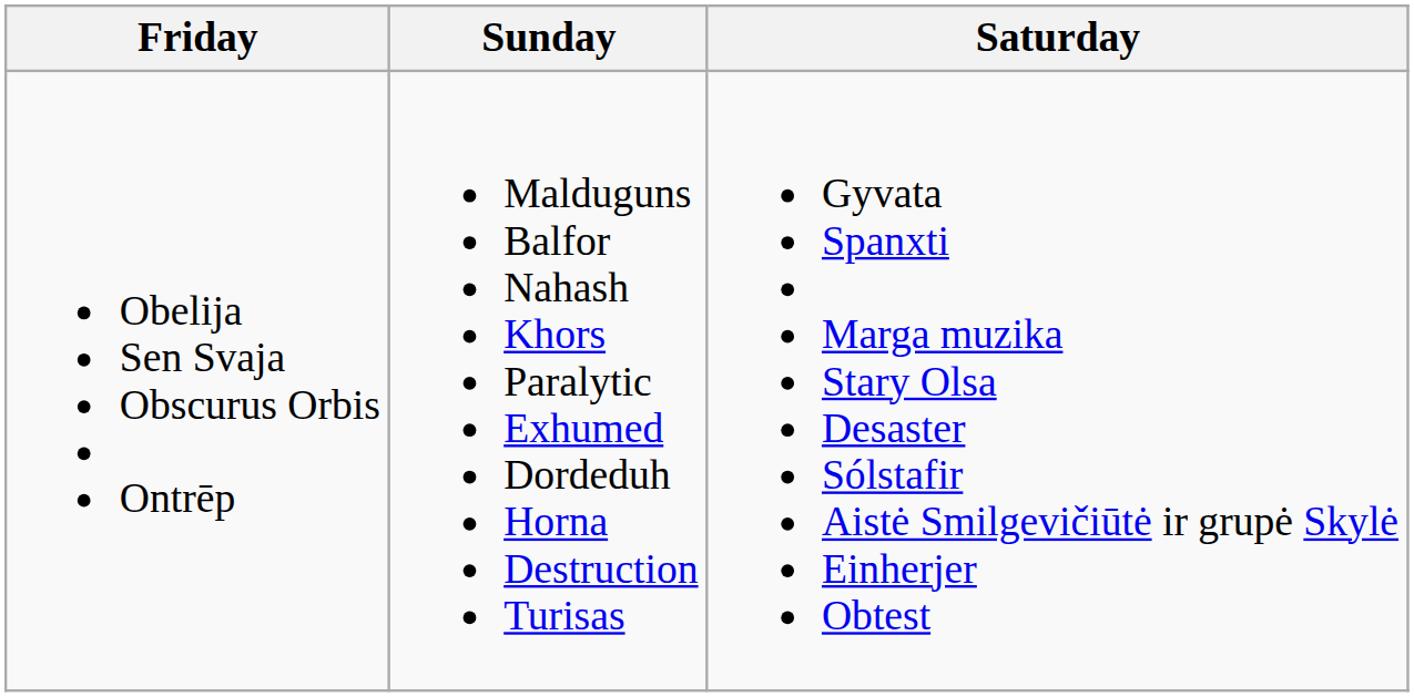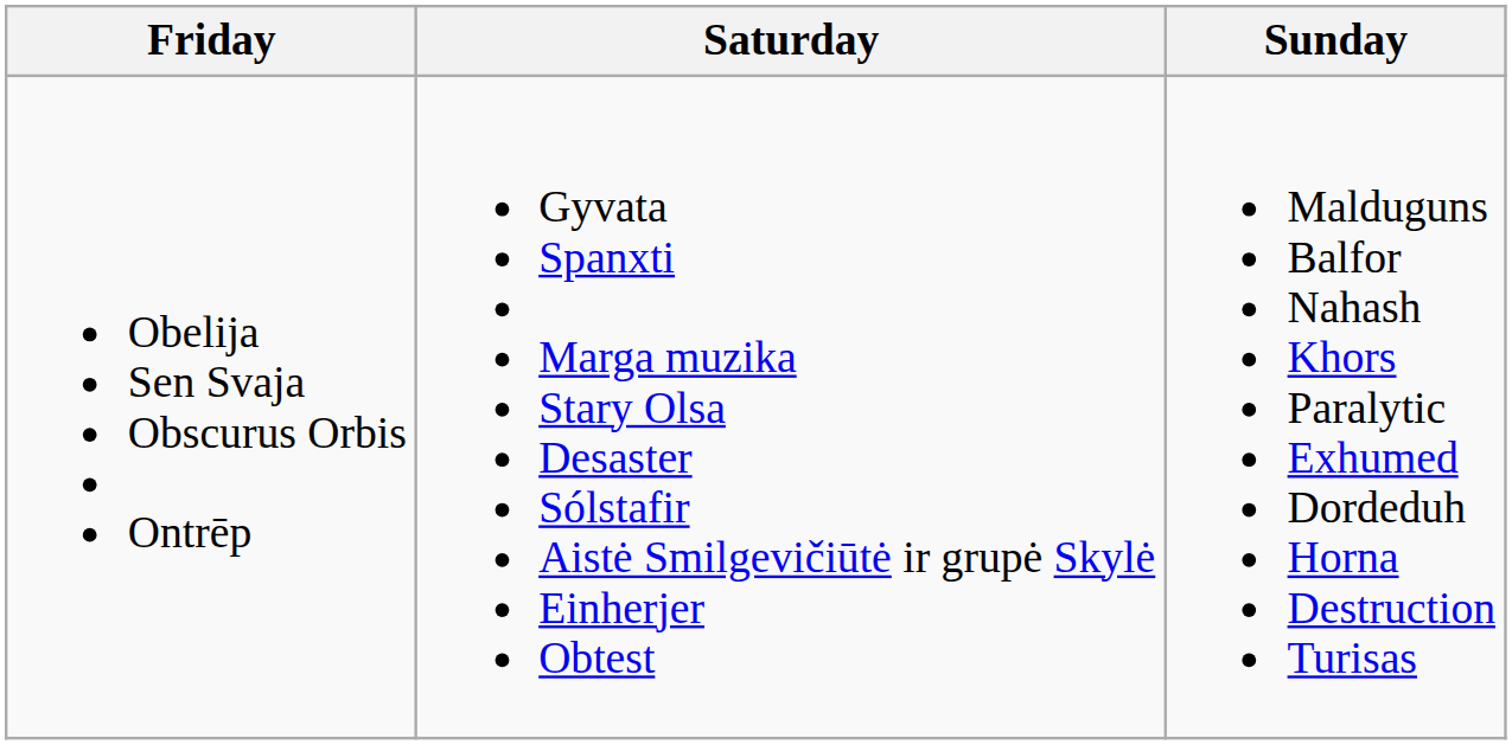 <table class="wikitable">
 <tr>
 <th>Friday</th>
+<th>Saturday</th>
 <th>Sunday</th>
-<th>Saturday</th>
 </tr>
 <tr>
 <td><br><ul><li> Obelija</li><li> Sen Svaja</li><li> Obscurus Orbis</li><li> </li><li> Ontrēp</li></ul></td>
+<td><br><ul><li> Gyvata</li><li> <a href='#'>Spanxti</a></li><li> </li><li> <a href='#'>Marga muzika</a></li><li> <a href='#'>Stary Olsa</a></li><li> <a href='#'>Desaster</a></li><li> <a href='#'>Sólstafir</a></li><li> <a href='#'>Aistė Smilgevičiūtė</a> ir grupė <a href='#'>Skylė</a></li><li> <a href='#'>Einherjer</a></li><li> <a href='#'>Obtest</a></li></ul></td>
 <td><br><ul><li> Malduguns</li><li> Balfor</li><li> Nahash</li><li> <a href='#'>Khors</a></li><li> Paralytic</li><li> <a href='#'>Exhumed</a></li><li> Dordeduh</li><li> <a href='#'>Horna</a></li><li> <a href='#'>Destruction</a></li><li> <a href='#'>Turisas</a></li></ul></td>
-<td><br><ul><li> Gyvata</li><li> <a href='#'>Spanxti</a></li><li> </li><li> <a href='#'>Marga muzika</a></li><li> <a href='#'>Stary Olsa</a></li><li> <a href='#'>Desaster</a></li><li> <a href='#'>Sólstafir</a></li><li> <a href='#'>Aistė Smilgevičiūtė</a> ir grupė <a href='#'>Skylė</a></li><li> <a href='#'>Einherjer</a></li><li> <a href='#'>Obtest</a></li></ul></td>
 </tr>
 </table>
